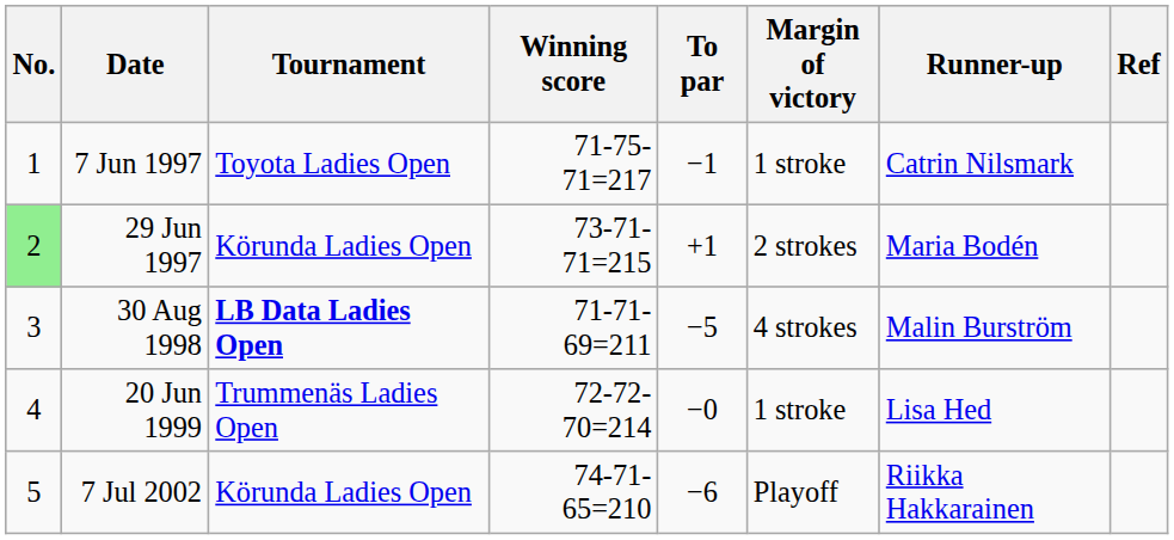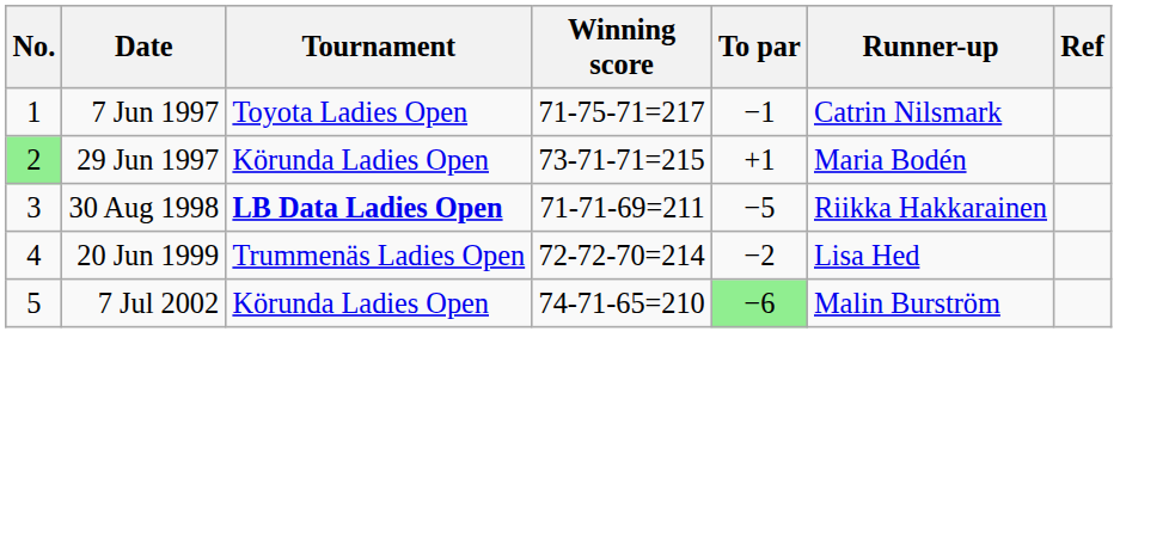 <table class="wikitable" style="font-size:95%;">
 <tr>
 <th>No.</th>
 <th>Date</th>
 <th>Tournament</th>
 <th>Winning<br>score</th>
 <th>To par</th>
-<th>Margin of<br>victory</th>
 <th>Runner-up</th>
 <th>Ref</th>
 </tr>
 <tr>
 <td align=center>1</td>
 <td align=right>7 Jun 1997</td>
 <td><a href='#'>Toyota Ladies Open</a></td>
 <td align=right>71-75-71=217</td>
 <td align=center>−1</td>
-<td>1 stroke</td>
 <td> <a href='#'>Catrin Nilsmark</a></td>
 <td></td>
 </tr>
 <tr>
 <td align=center style="background: lightgreen;">2</td>
 <td align=right>29 Jun 1997</td>
 <td><a href='#'>Körunda Ladies Open</a></td>
 <td align=right>73-71-71=215</td>
 <td align=center>+1</td>
-<td>2 strokes</td>
 <td> <a href='#'>Maria Bodén</a></td>
 <td></td>
 </tr>
 <tr>
 <td align=center>3</td>
 <td align=right>30 Aug 1998</td>
 <td><strong><a href='#'>LB Data Ladies Open</a></strong></td>
 <td align=right>71-71-69=211</td>
 <td align=center>−5</td>
-<td>4 strokes</td>
-<td> <a href='#'>Malin Burström</a></td>
+<td> <a href='#'>Riikka Hakkarainen</a></td>
 <td></td>
 </tr>
 <tr>
 <td align=center>4</td>
 <td align=right>20 Jun 1999</td>
 <td><a href='#'>Trummenäs Ladies Open</a></td>
 <td align=right>72-72-70=214</td>
-<td align=center>−0</td>
-<td>1 stroke</td>
+<td align=center>−2</td>
 <td> <a href='#'>Lisa Hed</a></td>
 <td></td>
 </tr>
 <tr>
 <td align=center>5</td>
 <td align=right>7 Jul 2002</td>
 <td><a href='#'>Körunda Ladies Open</a></td>
 <td align=right>74-71-65=210</td>
-<td align=center>−6</td>
-<td>Playoff</td>
-<td> <a href='#'>Riikka Hakkarainen</a></td>
+<td align=center style="background: lightgreen;">−6</td>
+<td> <a href='#'>Malin Burström</a></td>
 <td></td>
 </tr>
 </table>
